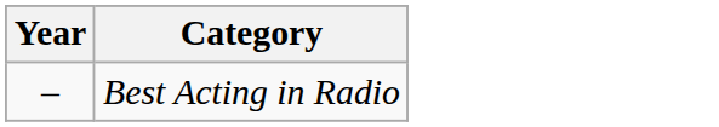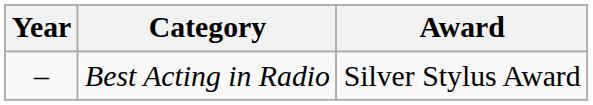 <table class="wikitable">
 <tr>
 <th>Year</th>
 <th>Category</th>
+<th>Award</th>
 </tr>
 <tr>
 <td style="text-align:center;">–</td>
 <td><em>Best Acting in Radio</em></td>
+<td style="text-align:center;">Silver Stylus Award</td>
 </tr>
 </table>
